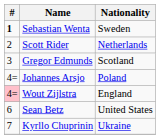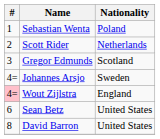 <table class="wikitable">
 <tr>
 <th>#</th>
 <th>Name</th>
 <th>Nationality</th>
 </tr>
 <tr>
-<td><strong>1</strong></td>
+<td>1</td>
 <td><a href='#'>Sebastian Wenta</a></td>
-<td> Sweden</td>
+<td> <a href='#'>Poland</a></td>
 </tr>
 <tr>
 <td>2</td>
 <td><a href='#'>Scott Rider</a></td>
 <td> <a href='#'>Netherlands</a></td>
 </tr>
 <tr>
 <td>3</td>
 <td><a href='#'>Gregor Edmunds</a></td>
 <td> Scotland</td>
 </tr>
 <tr>
 <td>4=</td>
 <td><a href='#'>Johannes Arsjo</a></td>
-<td> <a href='#'>Poland</a></td>
+<td> Sweden</td>
 </tr>
 <tr>
 <td style="background: pink;">4=</td>
 <td><a href='#'>Wout Zijlstra</a></td>
 <td> England</td>
 </tr>
 <tr>
 <td>6</td>
 <td><a href='#'>Sean Betz</a></td>
 <td> United States</td>
 </tr>
 <tr>
-<td>7</td>
-<td><a href='#'>Kyrllo Chuprinin</a></td>
-<td> <a href='#'>Ukraine</a></td>
+<td>8</td>
+<td><a href='#'>David Barron</a></td>
+<td> United States</td>
 </tr>
 <tr>
 </tr>
 </table>
